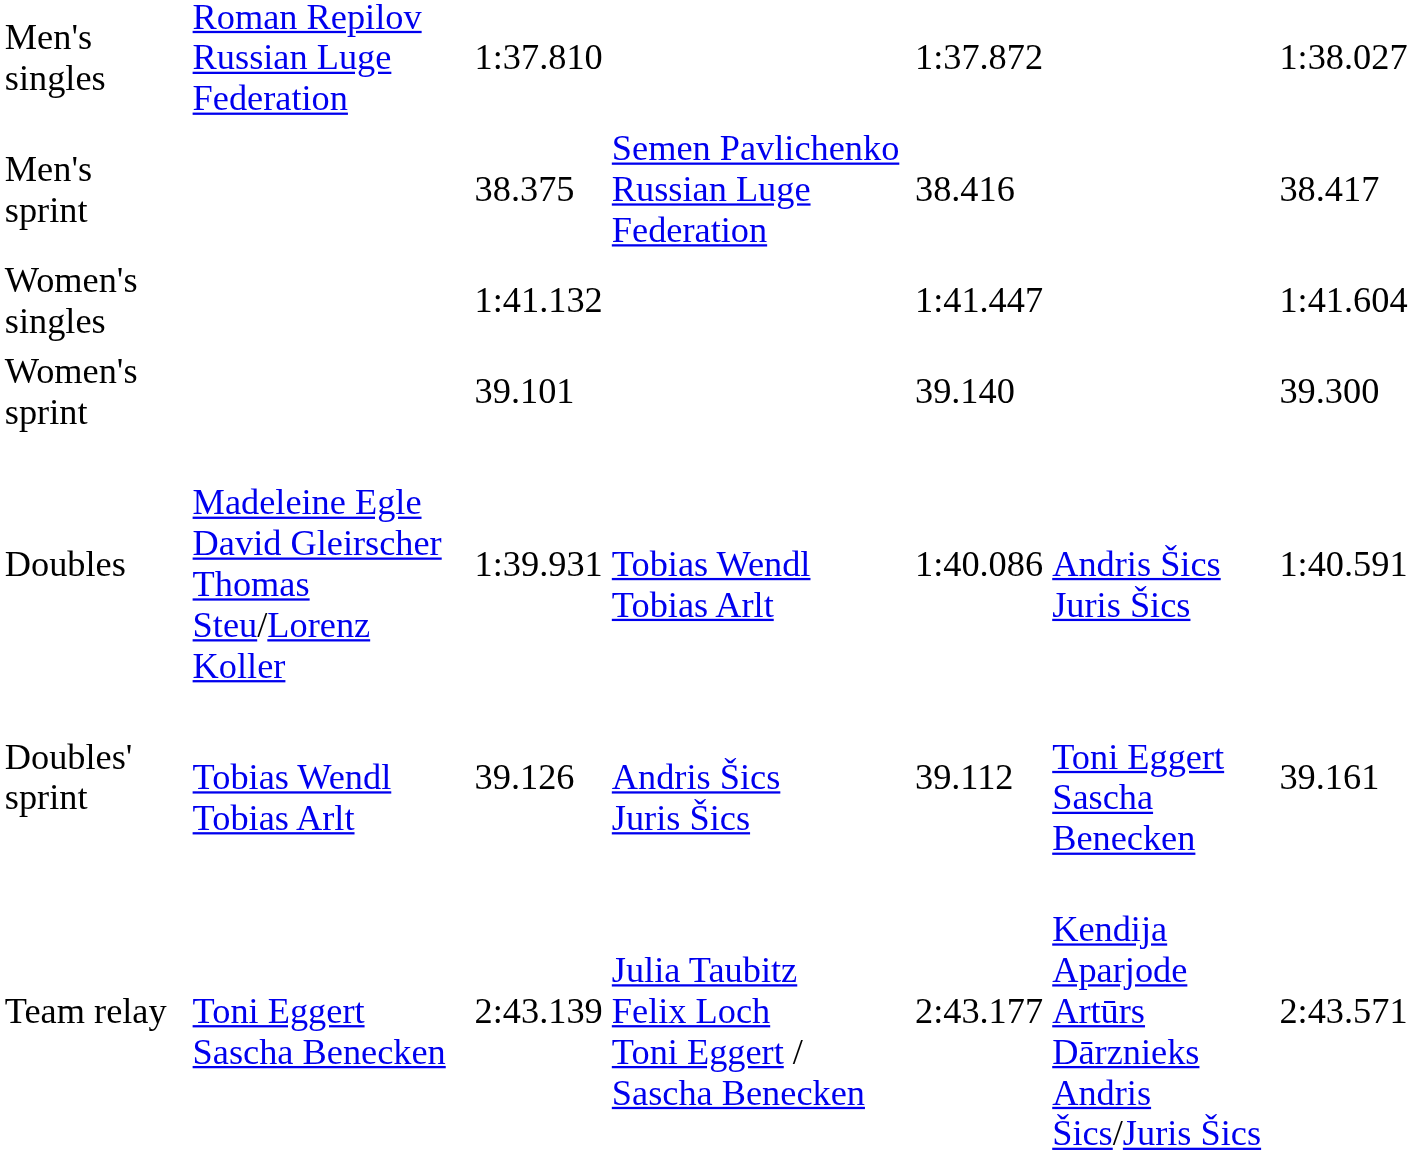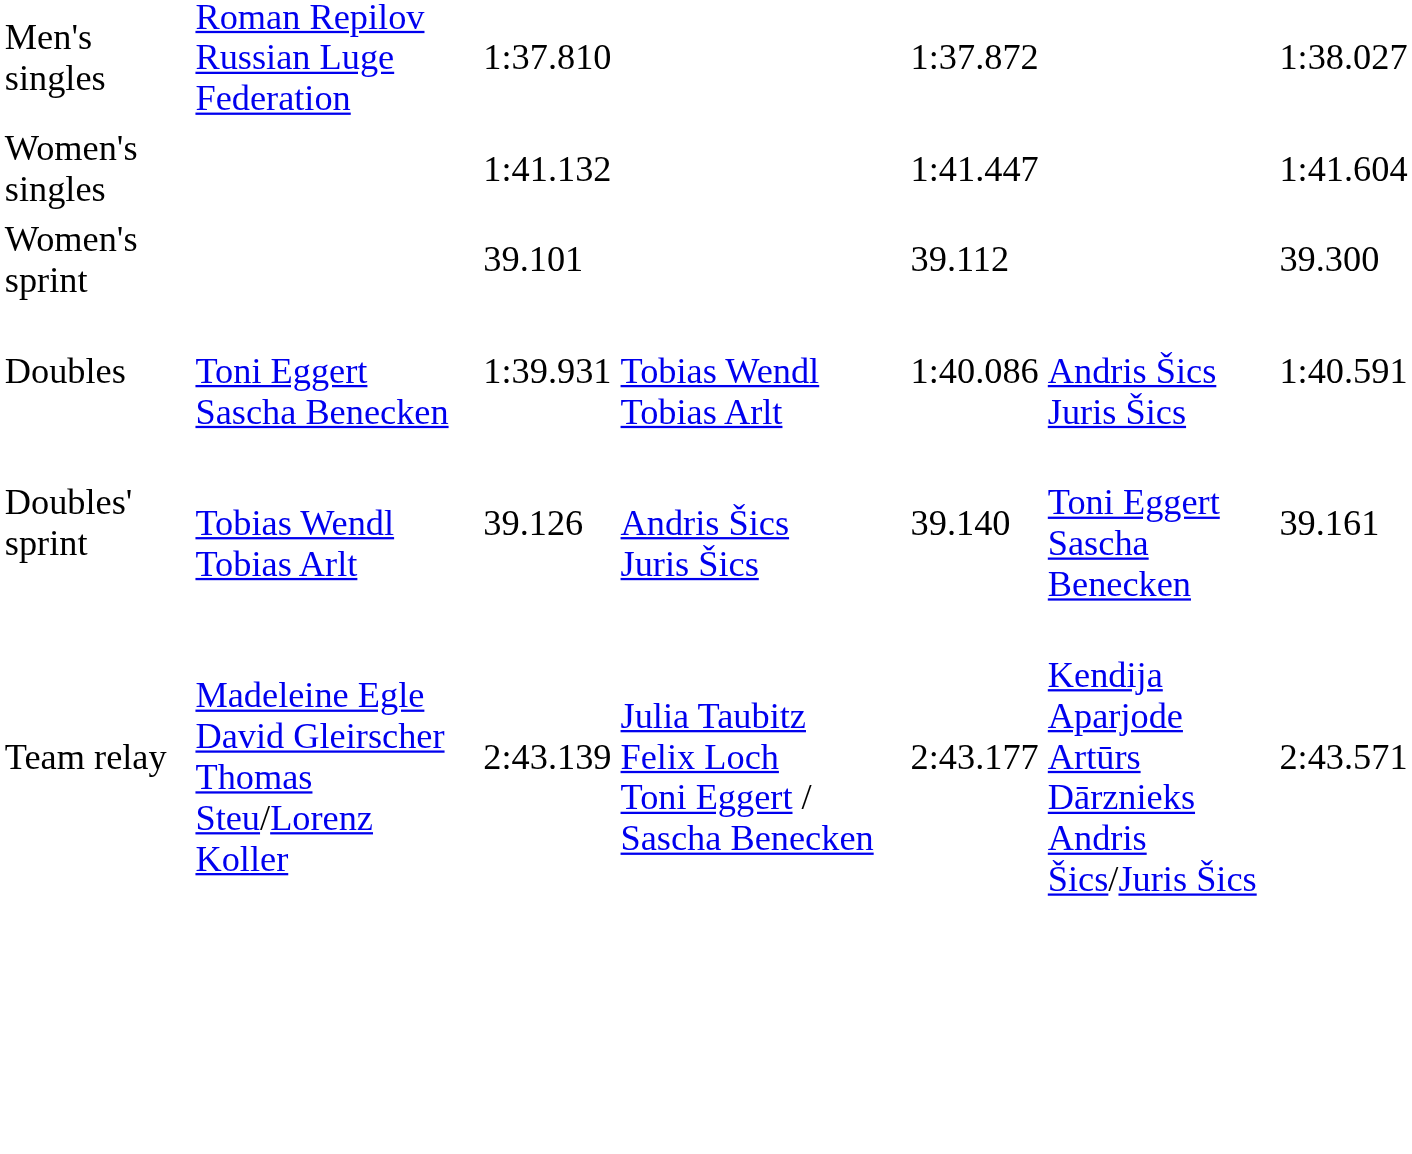 <table>
 <tr>
 <td>Men's singles<br></td>
 <td><a href='#'>Roman Repilov</a><br> <a href='#'>Russian Luge Federation</a></td>
 <td>1:37.810</td>
 <td></td>
 <td>1:37.872</td>
 <td></td>
 <td>1:38.027</td>
-</tr>
-<tr>
-<td>Men's sprint<br></td>
-<td></td>
-<td>38.375</td>
-<td><a href='#'>Semen Pavlichenko</a><br> <a href='#'>Russian Luge Federation</a></td>
-<td>38.416</td>
-<td></td>
-<td>38.417</td>
 </tr>
 <tr>
 <td>Women's singles<br></td>
 <td></td>
 <td>1:41.132</td>
 <td></td>
 <td>1:41.447</td>
 <td></td>
 <td>1:41.604</td>
 </tr>
 <tr>
 <td>Women's sprint<br></td>
 <td></td>
 <td>39.101</td>
 <td></td>
-<td>39.140</td>
+<td>39.112</td>
 <td></td>
 <td>39.300</td>
 </tr>
 <tr>
 <td>Doubles<br></td>
-<td><br><a href='#'>Madeleine Egle</a><br><a href='#'>David Gleirscher</a><br><a href='#'>Thomas Steu</a>/<a href='#'>Lorenz Koller</a></td>
+<td><br><a href='#'>Toni Eggert</a><br><a href='#'>Sascha Benecken</a></td>
 <td>1:39.931</td>
 <td><br><a href='#'>Tobias Wendl</a><br><a href='#'>Tobias Arlt</a></td>
 <td>1:40.086</td>
 <td><br><a href='#'>Andris Šics</a><br><a href='#'>Juris Šics</a></td>
 <td>1:40.591</td>
 </tr>
 <tr>
 <td>Doubles' sprint<br></td>
 <td><br><a href='#'>Tobias Wendl</a><br><a href='#'>Tobias Arlt</a></td>
 <td>39.126</td>
 <td><br><a href='#'>Andris Šics</a><br><a href='#'>Juris Šics</a></td>
-<td>39.112</td>
+<td>39.140</td>
 <td><br><a href='#'>Toni Eggert</a><br><a href='#'>Sascha Benecken</a></td>
 <td>39.161</td>
 </tr>
 <tr>
 <td>Team relay<br></td>
-<td><br><a href='#'>Toni Eggert</a><br><a href='#'>Sascha Benecken</a></td>
+<td><br><a href='#'>Madeleine Egle</a><br><a href='#'>David Gleirscher</a><br><a href='#'>Thomas Steu</a>/<a href='#'>Lorenz Koller</a></td>
 <td>2:43.139</td>
 <td><br><a href='#'>Julia Taubitz</a><br><a href='#'>Felix Loch</a><br><a href='#'>Toni Eggert</a> / <a href='#'>Sascha Benecken</a></td>
 <td>2:43.177</td>
 <td><br><a href='#'>Kendija Aparjode</a><br><a href='#'>Artūrs Dārznieks</a><br><a href='#'>Andris Šics</a>/<a href='#'>Juris Šics</a></td>
 <td>2:43.571</td>
 </tr>
 </table>
